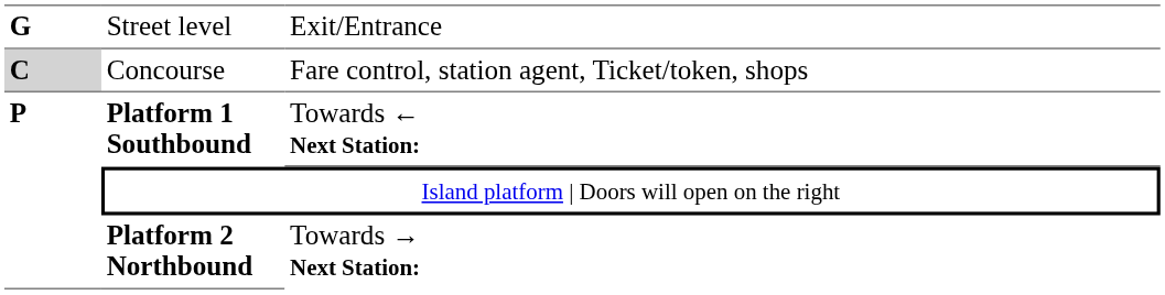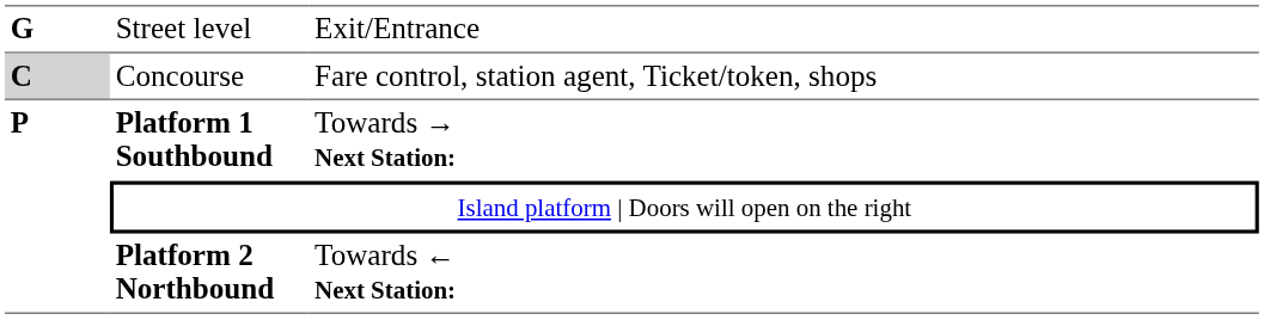 <table table border=0 cellspacing=0 cellpadding=3>
 <tr>
 <td style="border-top:solid 1px grey;border-bottom:solid 1px grey;" width=50 valign=top><strong>G</strong></td>
 <td style="border-top:solid 1px grey;border-bottom:solid 1px grey;" width=100 valign=top>Street level</td>
 <td style="border-top:solid 1px grey;border-bottom:solid 1px grey;" width=500 valign=top>Exit/Entrance</td>
 </tr>
 <tr>
 <td style="background: lightgrey; border-bottom:solid 1px grey;"><strong>C</strong></td>
 <td style="border-bottom:solid 1px grey;">Concourse</td>
 <td style="border-bottom:solid 1px grey;">Fare control, station agent, Ticket/token, shops</td>
 </tr>
 <tr>
 <td style="border-bottom:solid 1px grey;" width=50 rowspan=3 valign=top><strong>P</strong></td>
 <td style="border-bottom:solid 1px white;" width=100><span><strong>Platform 1</strong><br><strong>Southbound</strong></span></td>
-<td style="border-bottom:solid 1px grey;" width="500">Towards ← <br><small><strong>Next Station:</strong> </small></td>
+<td style="border-bottom:solid 1px white;" width=500>Towards → <br><small><strong>Next Station:</strong> </small></td>
 </tr>
 <tr>
 <td style="border-top:solid 2px black;border-right:solid 2px black;border-left:solid 2px black;border-bottom:solid 2px black;text-align:center;" colspan=2><small><a href='#'>Island platform</a> | Doors will open on the right </small></td>
 </tr>
 <tr>
 <td style="border-bottom:solid 1px grey;" width=100><span><strong>Platform 2</strong><br><strong>Northbound</strong></span></td>
-<td style="border-bottom:solid 1px white;" width=500>Towards → <br><small><strong>Next Station:</strong> </small></td>
+<td style="border-bottom:solid 1px grey;" width="500">Towards ← <br><small><strong>Next Station:</strong> </small></td>
 </tr>
 </table>
